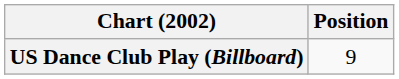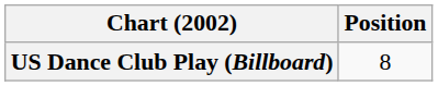 <table class="wikitable plainrowheaders" style="text-align:center">
 <tr>
 <th>Chart (2002)</th>
 <th>Position</th>
 </tr>
 <tr>
 <th scope="row">US Dance Club Play (<em>Billboard</em>)</th>
-<td>9</td>
+<td>8</td>
 </tr>
 </table>
